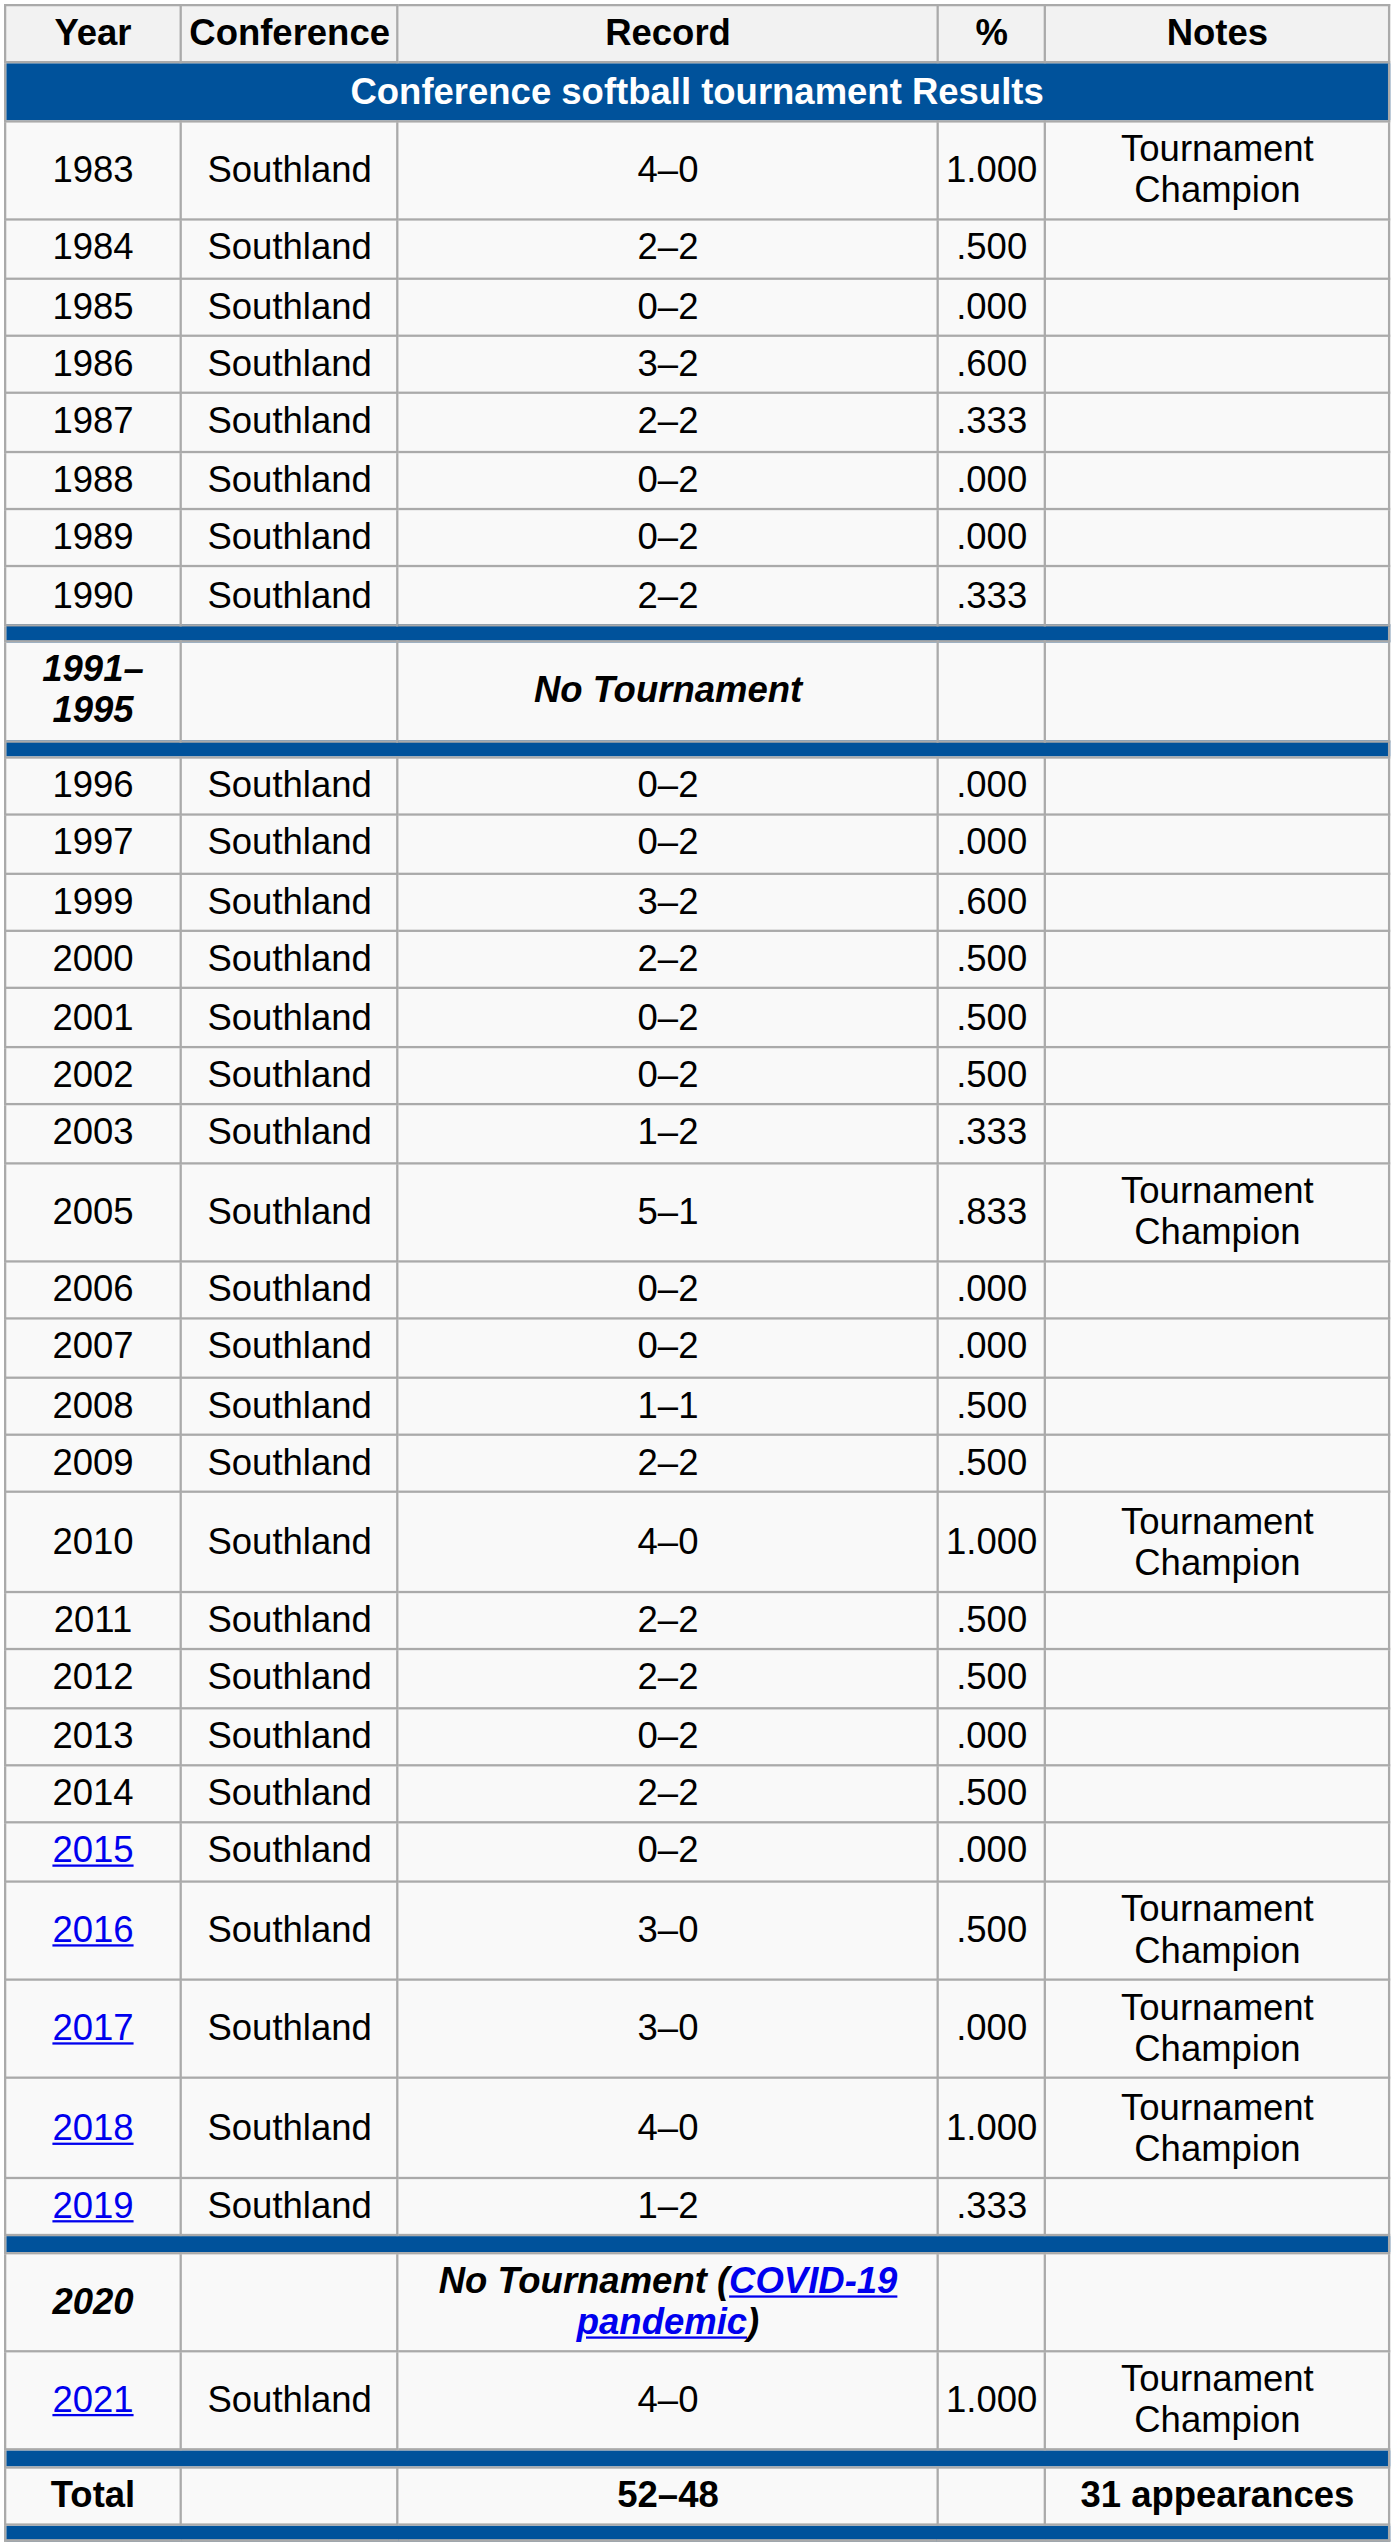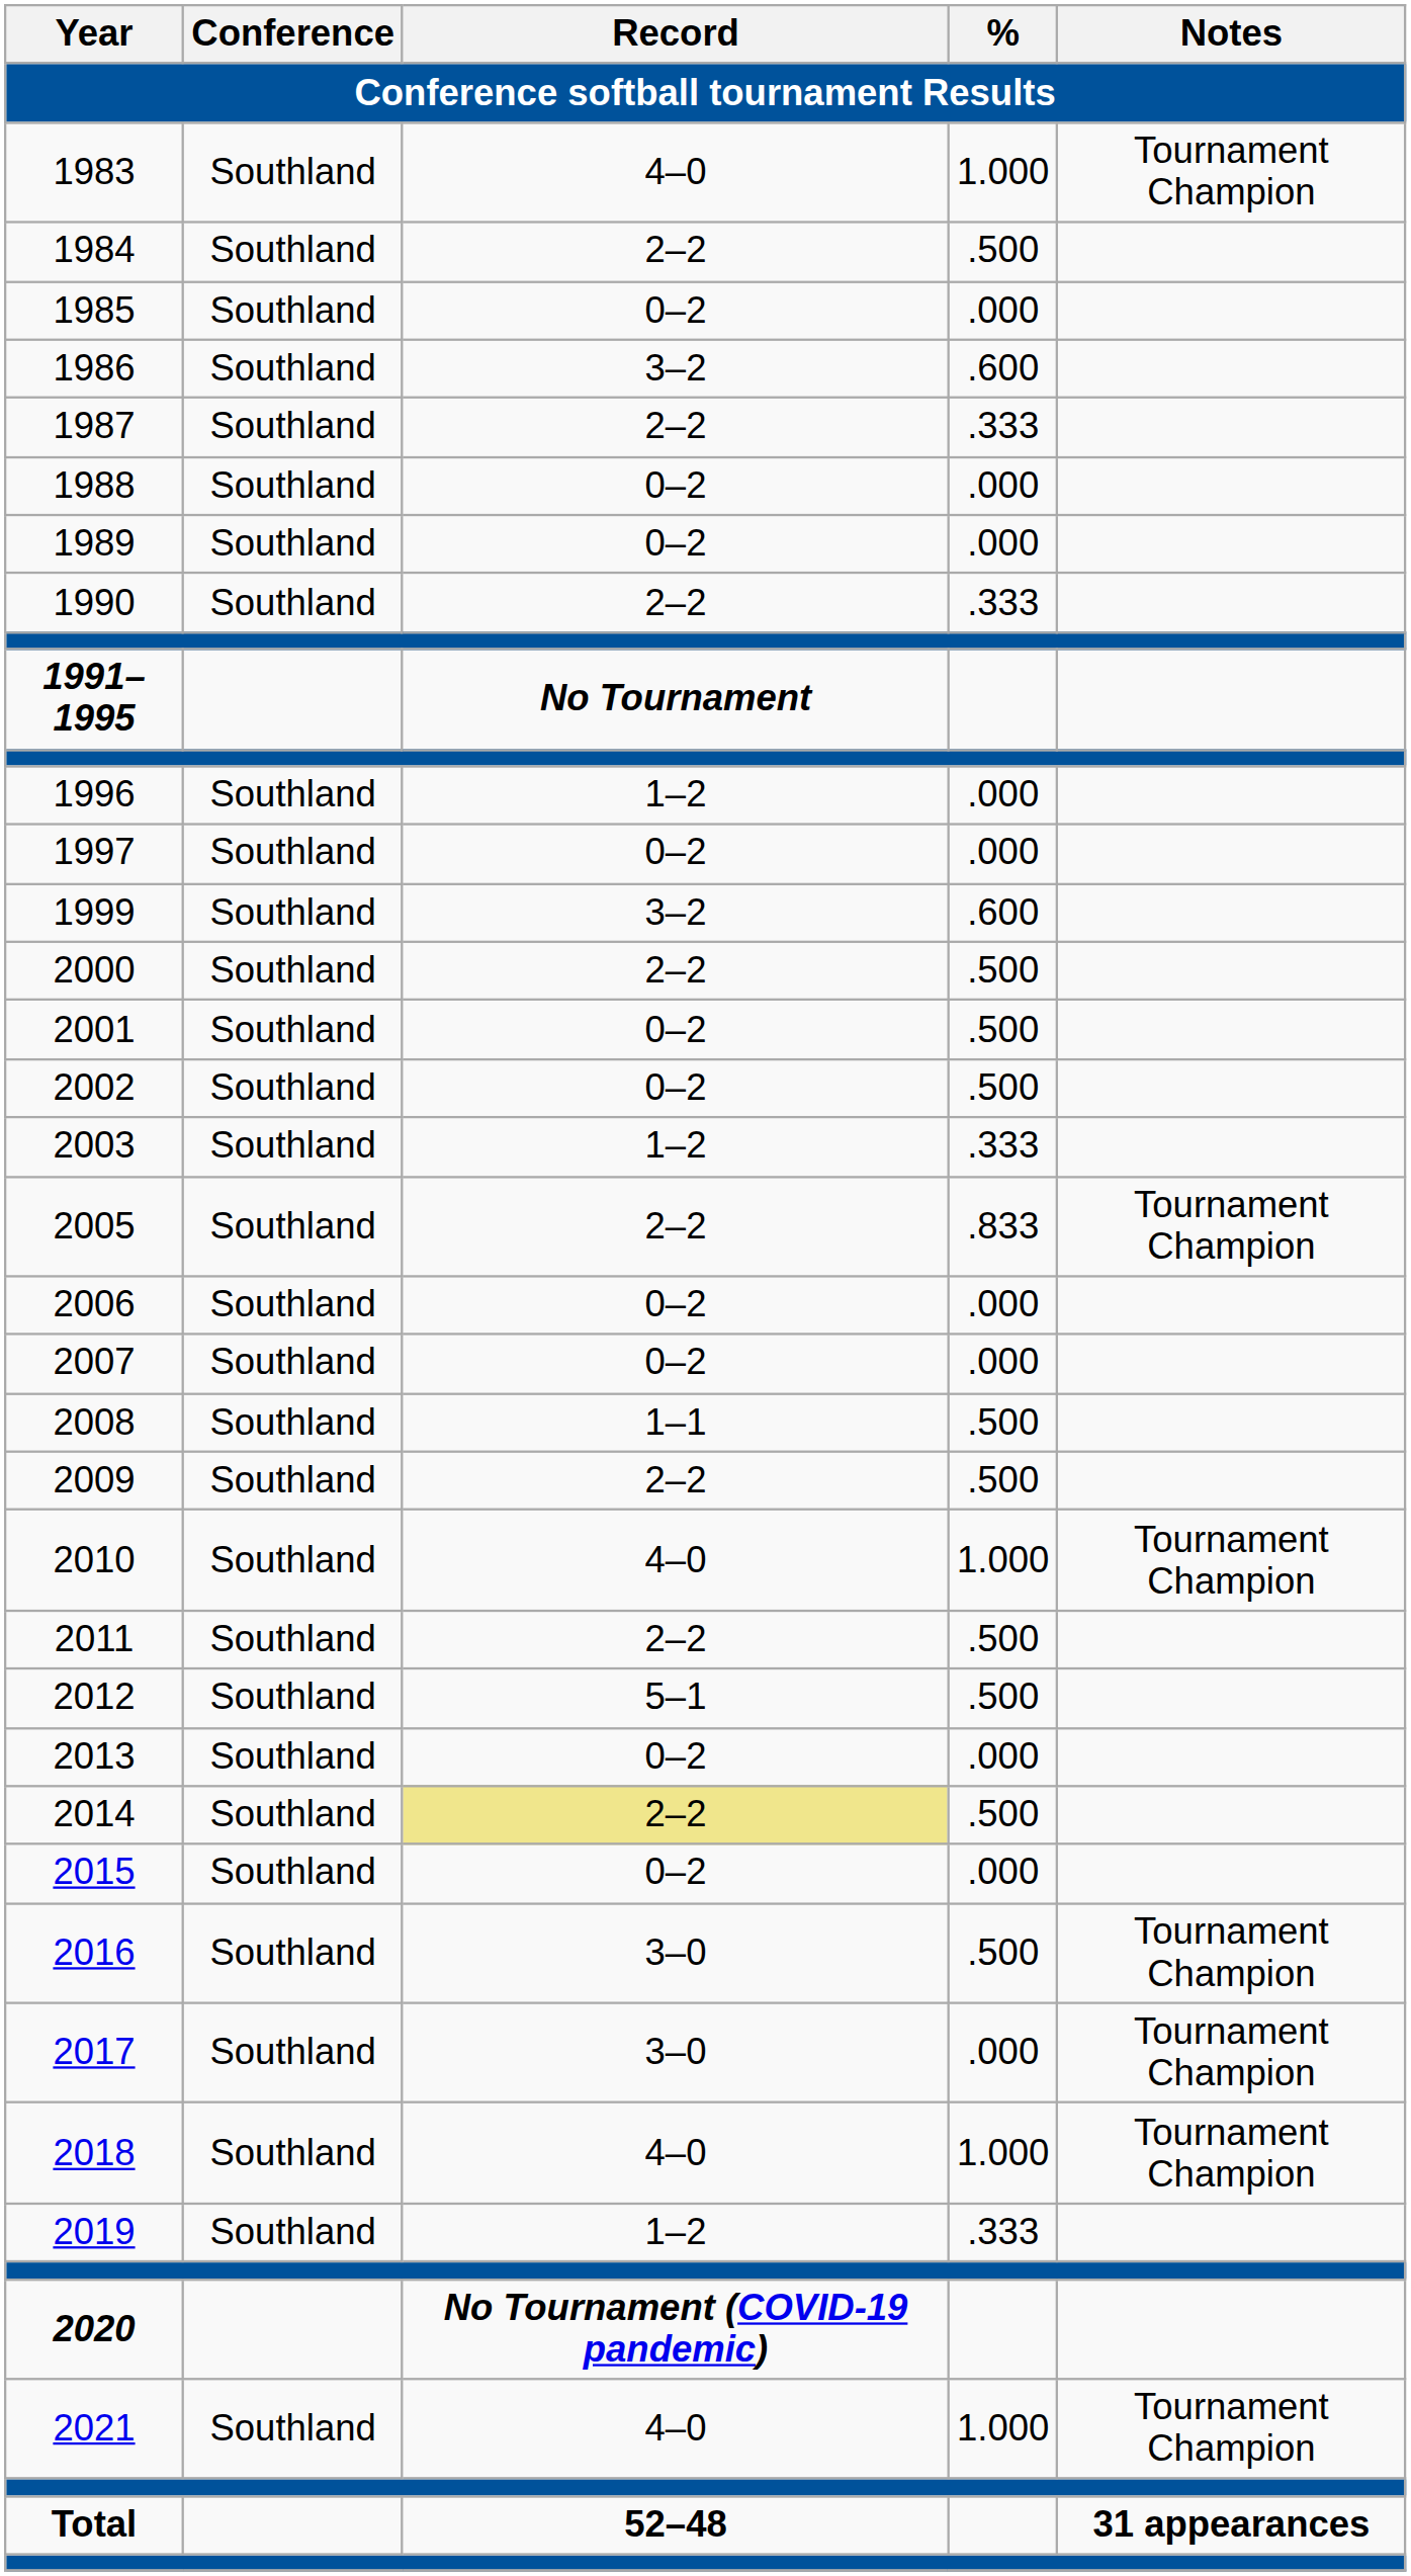 <table class="wikitable">
 <tr>
 <th>Year</th>
 <th>Conference</th>
 <th>Record</th>
 <th>%</th>
 <th>Notes</th>
 </tr>
 <tr>
 <th colspan=5 style="background:#00529B; color: white;">Conference softball tournament Results</th>
 </tr>
 <tr style="text-align:center;">
 <td>1983</td>
 <td>Southland</td>
 <td>4–0</td>
 <td>1.000</td>
 <td>Tournament Champion</td>
 </tr>
 <tr style="text-align:center;">
 <td>1984</td>
 <td>Southland</td>
 <td>2–2</td>
 <td>.500</td>
 <td></td>
 </tr>
 <tr style="text-align:center;">
 <td>1985</td>
 <td>Southland</td>
 <td>0–2</td>
 <td>.000</td>
 <td></td>
 </tr>
 <tr style="text-align:center;">
 <td>1986</td>
 <td>Southland</td>
 <td>3–2</td>
 <td>.600</td>
 <td></td>
 </tr>
 <tr style="text-align:center;">
 <td>1987</td>
 <td>Southland</td>
 <td>2–2</td>
 <td>.333</td>
 <td></td>
 </tr>
 <tr style="text-align:center;">
 <td>1988</td>
 <td>Southland</td>
 <td>0–2</td>
 <td>.000</td>
 <td></td>
 </tr>
 <tr style="text-align:center;">
 <td>1989</td>
 <td>Southland</td>
 <td>0–2</td>
 <td>.000</td>
 <td></td>
 </tr>
 <tr style="text-align:center;">
 <td>1990</td>
 <td>Southland</td>
 <td>2–2</td>
 <td>.333</td>
 <td></td>
 </tr>
 <tr>
 <th colspan=5 style="background:#00529B; color: white;"></th>
 </tr>
 <tr style="text-align:center;">
 <td><strong><em>1991–1995</em></strong></td>
 <td></td>
 <td><strong><em>No Tournament</em></strong></td>
 <td></td>
 <td></td>
 </tr>
 <tr>
 <th colspan=5 style="background:#00529B; color: white;"></th>
 </tr>
 <tr style="text-align:center;">
 <td>1996</td>
 <td>Southland</td>
-<td>0–2</td>
+<td>1–2</td>
 <td>.000</td>
 <td></td>
 </tr>
 <tr style="text-align:center;">
 <td>1997</td>
 <td>Southland</td>
 <td>0–2</td>
 <td>.000</td>
 <td></td>
 </tr>
 <tr style="text-align:center;">
 <td>1999</td>
 <td>Southland</td>
 <td>3–2</td>
 <td>.600</td>
 <td></td>
 </tr>
 <tr style="text-align:center;">
 <td>2000</td>
 <td>Southland</td>
 <td>2–2</td>
 <td>.500</td>
 <td></td>
 </tr>
 <tr style="text-align:center;">
 <td>2001</td>
 <td>Southland</td>
 <td>0–2</td>
 <td>.500</td>
 <td></td>
 </tr>
 <tr style="text-align:center;">
 <td>2002</td>
 <td>Southland</td>
 <td>0–2</td>
 <td>.500</td>
 <td></td>
 </tr>
 <tr style="text-align:center;">
 <td>2003</td>
 <td>Southland</td>
 <td>1–2</td>
 <td>.333</td>
 <td></td>
 </tr>
 <tr style="text-align:center;">
 <td>2005</td>
 <td>Southland</td>
-<td>5–1</td>
+<td>2–2</td>
 <td>.833</td>
 <td>Tournament Champion</td>
 </tr>
 <tr style="text-align:center;">
 <td>2006</td>
 <td>Southland</td>
 <td>0–2</td>
 <td>.000</td>
 <td></td>
 </tr>
 <tr style="text-align:center;">
 <td>2007</td>
 <td>Southland</td>
 <td>0–2</td>
 <td>.000</td>
 <td></td>
 </tr>
 <tr style="text-align:center;">
 <td>2008</td>
 <td>Southland</td>
 <td>1–1</td>
 <td>.500</td>
 <td></td>
 </tr>
 <tr style="text-align:center;">
 <td>2009</td>
 <td>Southland</td>
 <td>2–2</td>
 <td>.500</td>
 <td></td>
 </tr>
 <tr style="text-align:center;">
 <td>2010</td>
 <td>Southland</td>
 <td>4–0</td>
 <td>1.000</td>
 <td>Tournament Champion</td>
 </tr>
 <tr style="text-align:center;">
 <td>2011</td>
 <td>Southland</td>
 <td>2–2</td>
 <td>.500</td>
 <td></td>
 </tr>
 <tr style="text-align:center;">
 <td>2012</td>
 <td>Southland</td>
-<td>2–2</td>
+<td>5–1</td>
 <td>.500</td>
 <td></td>
 </tr>
 <tr style="text-align:center;">
 <td>2013</td>
 <td>Southland</td>
 <td>0–2</td>
 <td>.000</td>
 <td></td>
 </tr>
 <tr style="text-align:center;">
 <td>2014</td>
 <td>Southland</td>
-<td>2–2</td>
+<td style="background: khaki;">2–2</td>
 <td>.500</td>
 <td></td>
 </tr>
 <tr style="text-align:center;">
 <td><a href='#'>2015</a></td>
 <td>Southland</td>
 <td>0–2</td>
 <td>.000</td>
 <td></td>
 </tr>
 <tr style="text-align:center;">
 <td><a href='#'>2016</a></td>
 <td>Southland</td>
 <td>3–0</td>
 <td>.500</td>
 <td>Tournament Champion</td>
 </tr>
 <tr style="text-align:center;">
 <td><a href='#'>2017</a></td>
 <td>Southland</td>
 <td>3–0</td>
 <td>.000</td>
 <td>Tournament Champion</td>
 </tr>
 <tr style="text-align:center;">
 <td><a href='#'>2018</a></td>
 <td>Southland</td>
 <td>4–0</td>
 <td>1.000</td>
 <td>Tournament Champion</td>
 </tr>
 <tr style="text-align:center;">
 <td><a href='#'>2019</a></td>
 <td>Southland</td>
 <td>1–2</td>
 <td>.333</td>
 <td></td>
 </tr>
 <tr>
 <th colspan=5 style="background:#00529B; color: white;"></th>
 </tr>
 <tr style="text-align:center;">
 <td><strong><em>2020</em></strong></td>
 <td></td>
 <td><strong><em>No Tournament (<a href='#'>COVID-19 pandemic</a>)</em></strong></td>
 <td></td>
 <td></td>
 </tr>
 <tr style="text-align:center;">
 <td><a href='#'>2021</a></td>
 <td>Southland</td>
 <td>4–0</td>
 <td>1.000</td>
 <td>Tournament Champion</td>
 </tr>
 <tr>
 <th colspan=5 style="background:#00529B; color: white;"></th>
 </tr>
 <tr style="text-align:center;">
 <td><strong>Total</strong></td>
 <td></td>
 <td><strong>52–48</strong></td>
 <td><strong></strong></td>
 <td><strong>31 appearances</strong></td>
 </tr>
 <tr>
 <th colspan=5 style="background:#00529B; color: white;"></th>
 </tr>
 <tr style="text-align:center;">
 </tr>
 </table>
